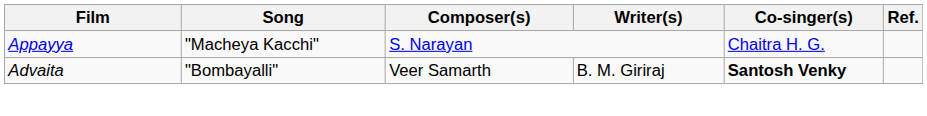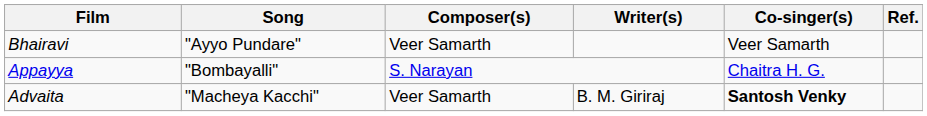 <table class="wikitable plainrowheaders" width="100%" textcolor:#000;">
 <tr>
 <th scope="col" width=20%><strong>Film</strong></th>
 <th scope="col" width=23%><strong>Song</strong></th>
 <th scope="col" width=21%><strong>Composer(s)</strong></th>
 <th scope="col" width=17%><strong>Writer(s)</strong></th>
 <th scope="col" width=18%><strong>Co-singer(s)</strong></th>
 <th scope="col" width=1%><strong>Ref.</strong></th>
 </tr>
 <tr>
+<td><em>Bhairavi</em></td>
+<td>"Ayyo Pundare"</td>
+<td>Veer Samarth</td>
+<td></td>
+<td>Veer Samarth</td>
+<td></td>
+</tr>
+<tr>
 <td><em><a href='#'>Appayya</a></em></td>
-<td>"Macheya Kacchi"</td>
+<td>"Bombayalli"</td>
 <td colspan="2"><a href='#'>S. Narayan</a></td>
 <td><a href='#'>Chaitra H. G.</a></td>
 <td></td>
 </tr>
 <tr>
 <td><em>Advaita</em></td>
-<td>"Bombayalli"</td>
+<td>"Macheya Kacchi"</td>
 <td>Veer Samarth</td>
 <td>B. M. Giriraj</td>
 <td><strong>Santosh Venky</strong></td>
 <td></td>
 </tr>
 </table>
